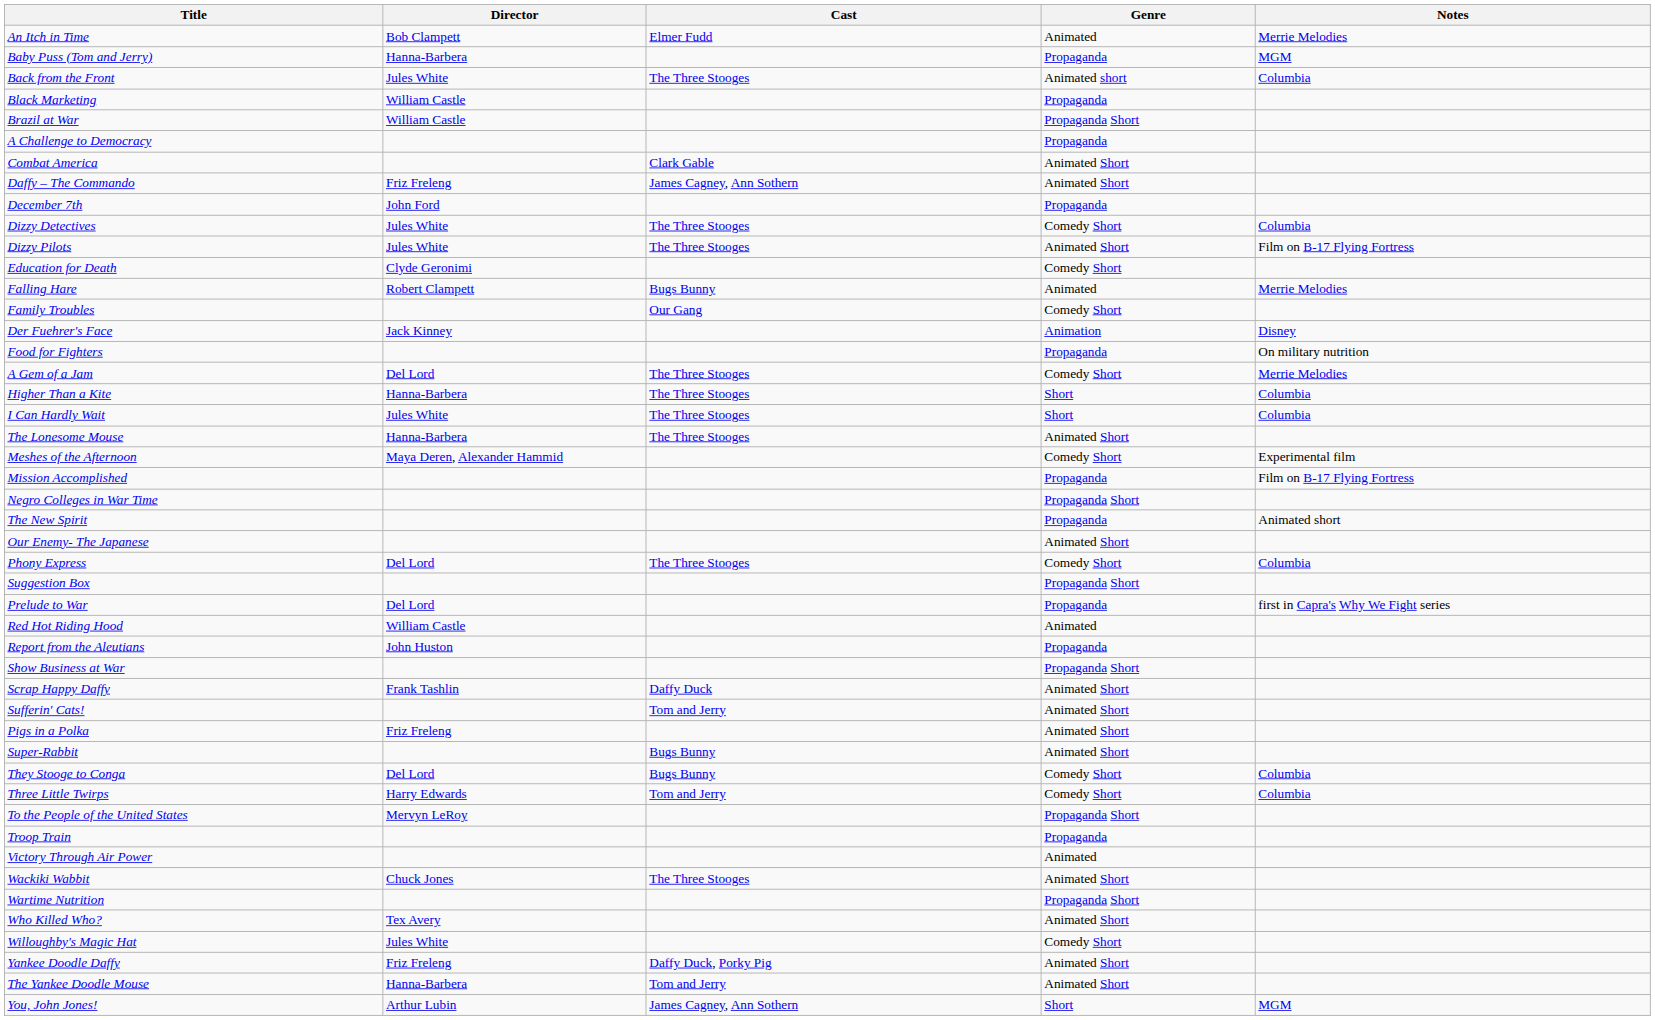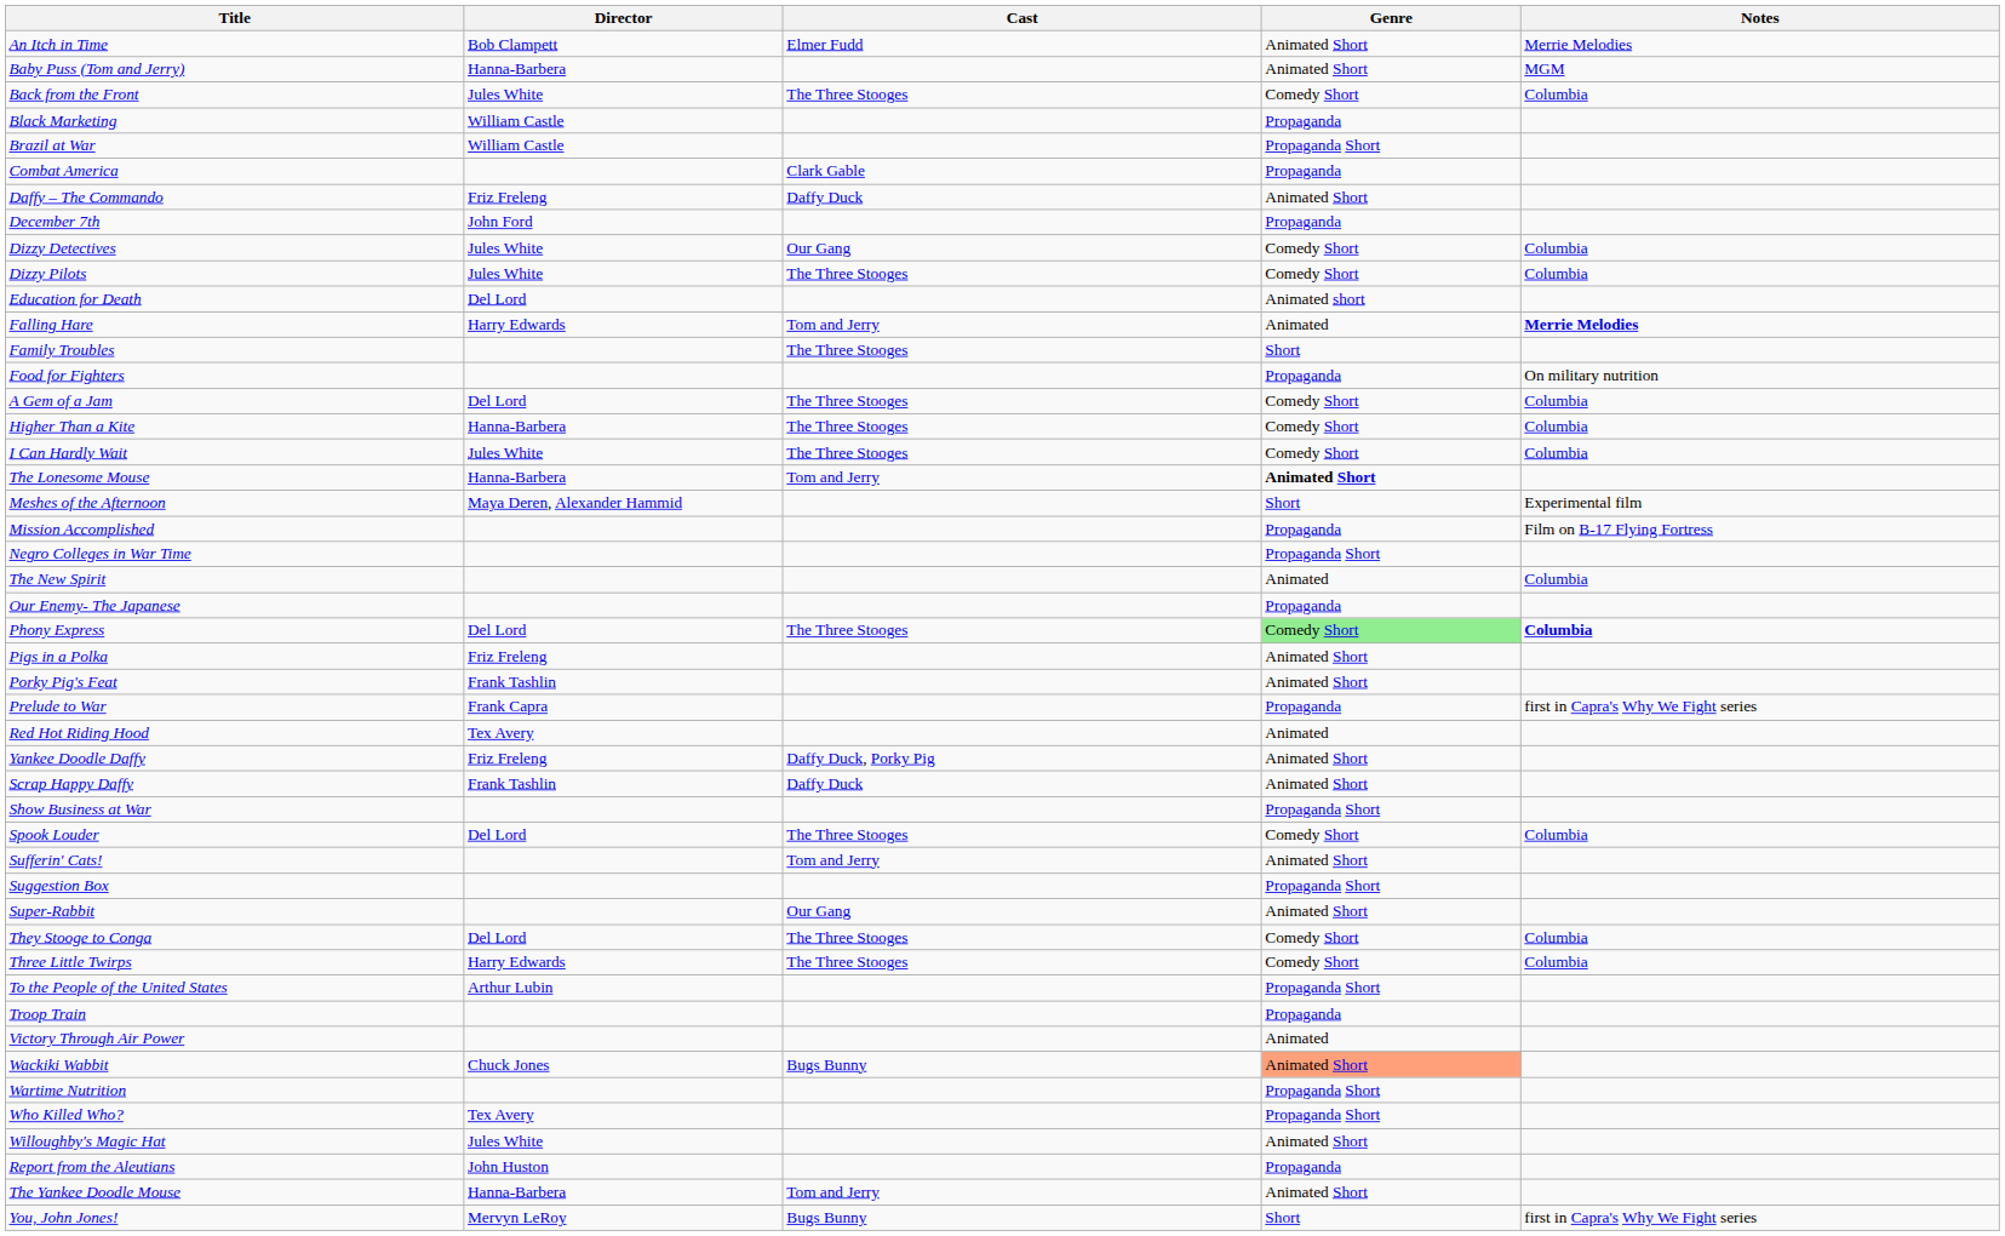 <table class="wikitable" style="width:100%;">
 <tr>
 <th style="width:23%;">Title</th>
 <th style="width:16%;">Director</th>
 <th style="width:24%;">Cast</th>
 <th style="width:13%;">Genre</th>
 <th style="width:24%;">Notes</th>
 </tr>
 <tr>
 <td><em><a href='#'>An Itch in Time</a></em></td>
 <td><a href='#'>Bob Clampett</a></td>
 <td><a href='#'>Elmer Fudd</a></td>
-<td>Animated</td>
+<td>Animated <a href='#'>Short</a></td>
 <td><a href='#'>Merrie Melodies</a></td>
 </tr>
 <tr>
 <td><em><a href='#'>Baby Puss (Tom and Jerry)</a></em></td>
 <td><a href='#'>Hanna-Barbera</a></td>
 <td></td>
-<td><a href='#'>Propaganda</a></td>
+<td>Animated <a href='#'>Short</a></td>
 <td><a href='#'>MGM</a></td>
 </tr>
 <tr>
 <td><em><a href='#'>Back from the Front</a></em></td>
 <td><a href='#'>Jules White</a></td>
 <td><a href='#'>The Three Stooges</a></td>
-<td>Animated <a href='#'>short</a></td>
+<td>Comedy <a href='#'>Short</a></td>
 <td><a href='#'>Columbia</a></td>
 </tr>
 <tr>
 <td><em><a href='#'>Black Marketing</a></em></td>
 <td><a href='#'>William Castle</a></td>
 <td></td>
 <td><a href='#'>Propaganda</a></td>
 <td></td>
 </tr>
 <tr>
 <td><em><a href='#'>Brazil at War</a></em></td>
 <td><a href='#'>William Castle</a></td>
 <td></td>
 <td><a href='#'>Propaganda</a> <a href='#'>Short</a></td>
 <td></td>
 </tr>
 <tr>
-<td><em><a href='#'>A Challenge to Democracy</a></em></td>
-<td></td>
-<td></td>
-<td><a href='#'>Propaganda</a></td>
-<td></td>
-</tr>
-<tr>
 <td><em><a href='#'>Combat America</a></em></td>
 <td></td>
 <td><a href='#'>Clark Gable</a></td>
-<td>Animated <a href='#'>Short</a></td>
+<td><a href='#'>Propaganda</a></td>
 <td></td>
 </tr>
 <tr>
 <td><em><a href='#'>Daffy – The Commando</a></em></td>
 <td><a href='#'>Friz Freleng</a></td>
-<td><a href='#'>James Cagney</a>, <a href='#'>Ann Sothern</a></td>
+<td><a href='#'>Daffy Duck</a></td>
 <td>Animated <a href='#'>Short</a></td>
 <td></td>
 </tr>
 <tr>
 <td><em><a href='#'>December 7th</a></em></td>
 <td><a href='#'>John Ford</a></td>
 <td></td>
 <td><a href='#'>Propaganda</a></td>
 <td></td>
 </tr>
 <tr>
 <td><em><a href='#'>Dizzy Detectives</a></em></td>
 <td><a href='#'>Jules White</a></td>
-<td><a href='#'>The Three Stooges</a></td>
+<td><a href='#'>Our Gang</a></td>
 <td>Comedy <a href='#'>Short</a></td>
 <td><a href='#'>Columbia</a></td>
 </tr>
 <tr>
 <td><em><a href='#'>Dizzy Pilots</a></em></td>
 <td><a href='#'>Jules White</a></td>
 <td><a href='#'>The Three Stooges</a></td>
-<td>Animated <a href='#'>Short</a></td>
-<td>Film on <a href='#'>B-17 Flying Fortress</a></td>
+<td>Comedy <a href='#'>Short</a></td>
+<td><a href='#'>Columbia</a></td>
 </tr>
 <tr>
 <td><em><a href='#'>Education for Death</a></em></td>
-<td><a href='#'>Clyde Geronimi</a></td>
+<td><a href='#'>Del Lord</a></td>
 <td></td>
-<td>Comedy <a href='#'>Short</a></td>
+<td>Animated <a href='#'>short</a></td>
 <td></td>
 </tr>
 <tr>
 <td><em><a href='#'>Falling Hare</a></em></td>
-<td><a href='#'>Robert Clampett</a></td>
-<td><a href='#'>Bugs Bunny</a></td>
+<td><a href='#'>Harry Edwards</a></td>
+<td><a href='#'>Tom and Jerry</a></td>
 <td>Animated</td>
-<td><a href='#'>Merrie Melodies</a></td>
+<td><strong><a href='#'>Merrie Melodies</a></strong></td>
 </tr>
 <tr>
 <td><em><a href='#'>Family Troubles</a></em></td>
 <td></td>
-<td><a href='#'>Our Gang</a></td>
-<td>Comedy <a href='#'>Short</a></td>
+<td><a href='#'>The Three Stooges</a></td>
+<td><a href='#'>Short</a></td>
 <td></td>
-</tr>
-<tr>
-<td><em><a href='#'>Der Fuehrer's Face</a></em></td>
-<td><a href='#'>Jack Kinney</a></td>
-<td></td>
-<td><a href='#'>Animation</a></td>
-<td><a href='#'>Disney</a></td>
 </tr>
 <tr>
 <td><em><a href='#'>Food for Fighters</a></em></td>
 <td></td>
 <td></td>
 <td><a href='#'>Propaganda</a></td>
 <td>On military nutrition</td>
 </tr>
 <tr>
 <td><em><a href='#'>A Gem of a Jam</a></em></td>
 <td><a href='#'>Del Lord</a></td>
 <td><a href='#'>The Three Stooges</a></td>
 <td>Comedy <a href='#'>Short</a></td>
-<td><a href='#'>Merrie Melodies</a></td>
+<td><a href='#'>Columbia</a></td>
 </tr>
 <tr>
 <td><em><a href='#'>Higher Than a Kite</a></em></td>
 <td><a href='#'>Hanna-Barbera</a></td>
 <td><a href='#'>The Three Stooges</a></td>
-<td><a href='#'>Short</a></td>
+<td>Comedy <a href='#'>Short</a></td>
 <td><a href='#'>Columbia</a></td>
 </tr>
 <tr>
 <td><em><a href='#'>I Can Hardly Wait</a></em></td>
 <td><a href='#'>Jules White</a></td>
 <td><a href='#'>The Three Stooges</a></td>
-<td><a href='#'>Short</a></td>
+<td>Comedy <a href='#'>Short</a></td>
 <td><a href='#'>Columbia</a></td>
 </tr>
 <tr>
 <td><em><a href='#'>The Lonesome Mouse</a></em></td>
 <td><a href='#'>Hanna-Barbera</a></td>
-<td><a href='#'>The Three Stooges</a></td>
-<td>Animated <a href='#'>Short</a></td>
+<td><a href='#'>Tom and Jerry</a></td>
+<td><strong>Animated <a href='#'>Short</a></strong></td>
 <td></td>
 </tr>
 <tr>
 <td><em><a href='#'>Meshes of the Afternoon</a></em></td>
 <td><a href='#'>Maya Deren</a>, <a href='#'>Alexander Hammid</a></td>
 <td></td>
-<td>Comedy <a href='#'>Short</a></td>
+<td><a href='#'>Short</a></td>
 <td>Experimental film</td>
 </tr>
 <tr>
 <td><em><a href='#'>Mission Accomplished</a></em></td>
 <td></td>
 <td></td>
 <td><a href='#'>Propaganda</a></td>
 <td>Film on <a href='#'>B-17 Flying Fortress</a></td>
 </tr>
 <tr>
 <td><em><a href='#'>Negro Colleges in War Time</a></em></td>
 <td></td>
 <td></td>
 <td><a href='#'>Propaganda</a> <a href='#'>Short</a></td>
 <td></td>
 </tr>
 <tr>
 <td><em><a href='#'>The New Spirit</a></em></td>
 <td></td>
 <td></td>
-<td><a href='#'>Propaganda</a></td>
-<td>Animated short</td>
+<td>Animated</td>
+<td><a href='#'>Columbia</a></td>
 </tr>
 <tr>
 <td><em><a href='#'>Our Enemy- The Japanese</a></em></td>
 <td></td>
 <td></td>
-<td>Animated <a href='#'>Short</a></td>
+<td><a href='#'>Propaganda</a></td>
 <td></td>
 </tr>
 <tr>
 <td><em><a href='#'>Phony Express</a></em></td>
 <td><a href='#'>Del Lord</a></td>
 <td><a href='#'>The Three Stooges</a></td>
-<td>Comedy <a href='#'>Short</a></td>
-<td><a href='#'>Columbia</a></td>
+<td style="background: lightgreen;">Comedy <a href='#'>Short</a></td>
+<td><strong><a href='#'>Columbia</a></strong></td>
 </tr>
 <tr>
-<td><em><a href='#'>Suggestion Box</a></em></td>
+<td><em><a href='#'>Pigs in a Polka</a></em></td>
+<td><a href='#'>Friz Freleng</a></td>
 <td></td>
+<td>Animated <a href='#'>Short</a></td>
 <td></td>
-<td><a href='#'>Propaganda</a> <a href='#'>Short</a></td>
+</tr>
+<tr>
+<td><em><a href='#'>Porky Pig's Feat</a></em></td>
+<td><a href='#'>Frank Tashlin</a></td>
+<td></td>
+<td>Animated <a href='#'>Short</a></td>
 <td></td>
 </tr>
 <tr>
 <td><em><a href='#'>Prelude to War</a></em></td>
-<td><a href='#'>Del Lord</a></td>
+<td><a href='#'>Frank Capra</a></td>
 <td></td>
 <td><a href='#'>Propaganda</a></td>
 <td>first in <a href='#'>Capra's</a> <a href='#'>Why We Fight</a> series</td>
 </tr>
 <tr>
 <td><em><a href='#'>Red Hot Riding Hood</a></em></td>
-<td><a href='#'>William Castle</a></td>
+<td><a href='#'>Tex Avery</a></td>
 <td></td>
 <td>Animated</td>
 <td></td>
 </tr>
 <tr>
-<td><em><a href='#'>Report from the Aleutians</a></em></td>
-<td><a href='#'>John Huston</a></td>
+<td><em><a href='#'>Yankee Doodle Daffy</a></em></td>
+<td><a href='#'>Friz Freleng</a></td>
+<td><a href='#'>Daffy Duck</a>, <a href='#'>Porky Pig</a></td>
+<td>Animated <a href='#'>Short</a></td>
 <td></td>
-<td><a href='#'>Propaganda</a></td>
+</tr>
+<tr>
+<td><em><a href='#'>Scrap Happy Daffy</a></em></td>
+<td><a href='#'>Frank Tashlin</a></td>
+<td><a href='#'>Daffy Duck</a></td>
+<td>Animated <a href='#'>Short</a></td>
 <td></td>
 </tr>
 <tr>
 <td><em><a href='#'>Show Business at War</a></em></td>
 <td></td>
 <td></td>
 <td><a href='#'>Propaganda</a> <a href='#'>Short</a></td>
 <td></td>
 </tr>
 <tr>
-<td><em><a href='#'>Scrap Happy Daffy</a></em></td>
-<td><a href='#'>Frank Tashlin</a></td>
-<td><a href='#'>Daffy Duck</a></td>
-<td>Animated <a href='#'>Short</a></td>
-<td></td>
+<td><em><a href='#'>Spook Louder</a></em></td>
+<td><a href='#'>Del Lord</a></td>
+<td><a href='#'>The Three Stooges</a></td>
+<td>Comedy <a href='#'>Short</a></td>
+<td><a href='#'>Columbia</a></td>
 </tr>
 <tr>
 <td><em><a href='#'>Sufferin' Cats!</a></em></td>
 <td></td>
 <td><a href='#'>Tom and Jerry</a></td>
 <td>Animated <a href='#'>Short</a></td>
 <td></td>
 </tr>
 <tr>
-<td><em><a href='#'>Pigs in a Polka</a></em></td>
-<td><a href='#'>Friz Freleng</a></td>
+<td><em><a href='#'>Suggestion Box</a></em></td>
 <td></td>
-<td>Animated <a href='#'>Short</a></td>
+<td></td>
+<td><a href='#'>Propaganda</a> <a href='#'>Short</a></td>
 <td></td>
 </tr>
 <tr>
 <td><em><a href='#'>Super-Rabbit</a></em></td>
 <td></td>
-<td><a href='#'>Bugs Bunny</a></td>
+<td><a href='#'>Our Gang</a></td>
 <td>Animated <a href='#'>Short</a></td>
 <td></td>
 </tr>
 <tr>
 <td><em><a href='#'>They Stooge to Conga</a></em></td>
 <td><a href='#'>Del Lord</a></td>
-<td><a href='#'>Bugs Bunny</a></td>
+<td><a href='#'>The Three Stooges</a></td>
 <td>Comedy <a href='#'>Short</a></td>
 <td><a href='#'>Columbia</a></td>
 </tr>
 <tr>
 <td><em><a href='#'>Three Little Twirps</a></em></td>
 <td><a href='#'>Harry Edwards</a></td>
-<td><a href='#'>Tom and Jerry</a></td>
+<td><a href='#'>The Three Stooges</a></td>
 <td>Comedy <a href='#'>Short</a></td>
 <td><a href='#'>Columbia</a></td>
 </tr>
 <tr>
 <td><em><a href='#'>To the People of the United States</a></em></td>
-<td><a href='#'>Mervyn LeRoy</a></td>
+<td><a href='#'>Arthur Lubin</a></td>
 <td></td>
 <td><a href='#'>Propaganda</a> <a href='#'>Short</a></td>
 <td></td>
 </tr>
 <tr>
 <td><em><a href='#'>Troop Train</a></em></td>
 <td></td>
 <td></td>
 <td><a href='#'>Propaganda</a></td>
 <td></td>
 </tr>
 <tr>
 <td><em><a href='#'>Victory Through Air Power</a></em></td>
 <td></td>
 <td></td>
 <td>Animated</td>
 <td></td>
 </tr>
 <tr>
 <td><em><a href='#'>Wackiki Wabbit</a></em></td>
 <td><a href='#'>Chuck Jones</a></td>
-<td><a href='#'>The Three Stooges</a></td>
-<td>Animated <a href='#'>Short</a></td>
+<td><a href='#'>Bugs Bunny</a></td>
+<td style="background: lightsalmon;">Animated <a href='#'>Short</a></td>
 <td></td>
 </tr>
 <tr>
 <td><em><a href='#'>Wartime Nutrition</a></em></td>
 <td></td>
 <td></td>
 <td><a href='#'>Propaganda</a> <a href='#'>Short</a></td>
 <td></td>
 </tr>
 <tr>
 <td><em><a href='#'>Who Killed Who?</a></em></td>
 <td><a href='#'>Tex Avery</a></td>
 <td></td>
-<td>Animated <a href='#'>Short</a></td>
+<td><a href='#'>Propaganda</a> <a href='#'>Short</a></td>
 <td></td>
 </tr>
 <tr>
 <td><em><a href='#'>Willoughby's Magic Hat</a></em></td>
 <td><a href='#'>Jules White</a></td>
 <td></td>
-<td>Comedy <a href='#'>Short</a></td>
+<td>Animated <a href='#'>Short</a></td>
 <td></td>
 </tr>
 <tr>
-<td><em><a href='#'>Yankee Doodle Daffy</a></em></td>
-<td><a href='#'>Friz Freleng</a></td>
-<td><a href='#'>Daffy Duck</a>, <a href='#'>Porky Pig</a></td>
-<td>Animated <a href='#'>Short</a></td>
+<td><em><a href='#'>Report from the Aleutians</a></em></td>
+<td><a href='#'>John Huston</a></td>
+<td></td>
+<td><a href='#'>Propaganda</a></td>
 <td></td>
 </tr>
 <tr>
 <td><em><a href='#'>The Yankee Doodle Mouse</a></em></td>
 <td><a href='#'>Hanna-Barbera</a></td>
 <td><a href='#'>Tom and Jerry</a></td>
 <td>Animated <a href='#'>Short</a></td>
 <td></td>
 </tr>
 <tr>
 <td><em><a href='#'>You, John Jones!</a></em></td>
-<td><a href='#'>Arthur Lubin</a></td>
-<td><a href='#'>James Cagney</a>, <a href='#'>Ann Sothern</a></td>
+<td><a href='#'>Mervyn LeRoy</a></td>
+<td><a href='#'>Bugs Bunny</a></td>
 <td><a href='#'>Short</a></td>
-<td><a href='#'>MGM</a></td>
+<td>first in <a href='#'>Capra's</a> <a href='#'>Why We Fight</a> series</td>
 </tr>
 </table>
